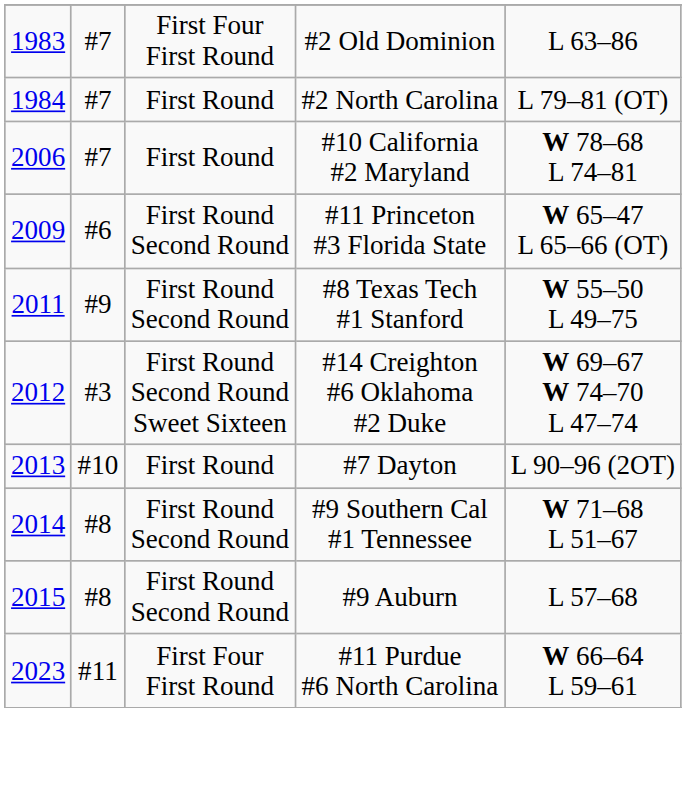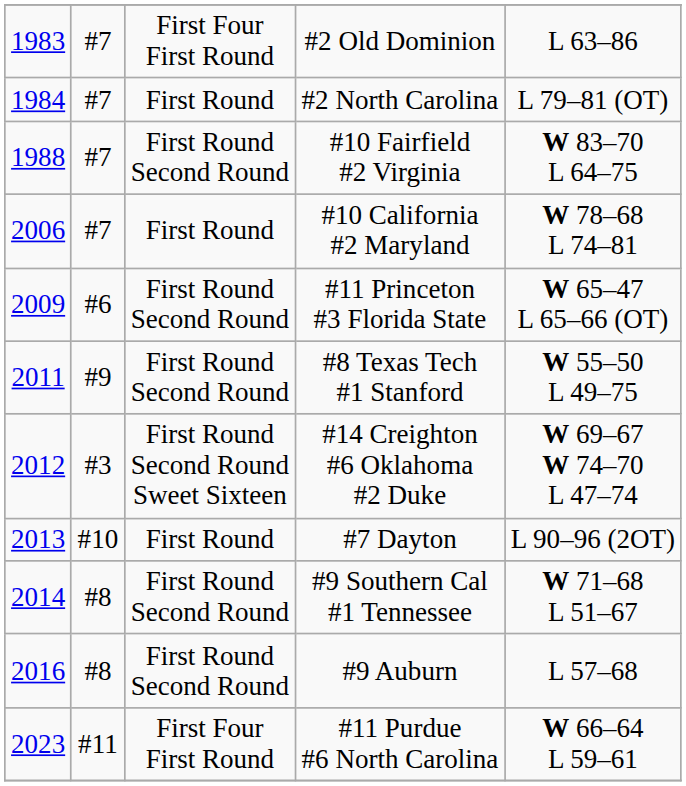 <table class="wikitable" style="text-align:center">
 <tr>
 </tr>
 <tr>
 <td rowspan=1><a href='#'>1983</a></td>
 <td>#7</td>
 <td>First Four<br>First Round</td>
 <td>#2 Old Dominion</td>
 <td>L 63–86</td>
 </tr>
 <tr style="text-align:center;">
 <td rowspan=1><a href='#'>1984</a></td>
 <td>#7</td>
 <td>First Round</td>
 <td>#2 North Carolina</td>
 <td>L 79–81 (OT)</td>
+</tr>
+<tr style="text-align:center;">
+<td rowspan=1><a href='#'>1988</a></td>
+<td>#7</td>
+<td>First Round<br>Second Round</td>
+<td>#10 Fairfield<br>#2 Virginia</td>
+<td><strong>W</strong> 83–70<br>L 64–75</td>
 </tr>
 <tr style="text-align:center;">
 <td rowspan=1><a href='#'>2006</a></td>
 <td>#7</td>
 <td>First Round</td>
 <td>#10 California<br>#2 Maryland</td>
 <td><strong>W</strong> 78–68<br>L 74–81</td>
 </tr>
 <tr style="text-align:center;">
 <td rowspan=1><a href='#'>2009</a></td>
 <td>#6</td>
 <td>First Round<br>Second Round</td>
 <td>#11 Princeton<br>#3 Florida State</td>
 <td><strong>W</strong> 65–47<br>L 65–66 (OT)</td>
 </tr>
 <tr style="text-align:center;">
 <td rowspan=1><a href='#'>2011</a></td>
 <td>#9</td>
 <td>First Round<br>Second Round</td>
 <td>#8 Texas Tech<br>#1 Stanford</td>
 <td><strong>W</strong> 55–50<br>L 49–75</td>
 </tr>
 <tr style="text-align:center;">
 <td rowspan=1><a href='#'>2012</a></td>
 <td>#3</td>
 <td>First Round<br>Second Round<br>Sweet Sixteen</td>
 <td>#14 Creighton<br>#6 Oklahoma<br>#2 Duke</td>
 <td><strong>W</strong> 69–67<br><strong>W</strong> 74–70<br>L 47–74</td>
 </tr>
 <tr style="text-align:center;">
 <td rowspan=1><a href='#'>2013</a></td>
 <td>#10</td>
 <td>First Round</td>
 <td>#7 Dayton</td>
 <td>L 90–96 (2OT)</td>
 </tr>
 <tr style="text-align:center;">
 <td rowspan=1><a href='#'>2014</a></td>
 <td>#8</td>
 <td>First Round<br>Second Round</td>
 <td>#9 Southern Cal<br>#1 Tennessee</td>
 <td><strong>W</strong> 71–68<br>L 51–67</td>
 </tr>
 <tr style="text-align:center;">
-<td rowspan=1><a href='#'>2015</a></td>
+<td rowspan=1><a href='#'>2016</a></td>
 <td>#8</td>
 <td>First Round<br>Second Round</td>
 <td>#9 Auburn</td>
 <td>L 57–68</td>
 </tr>
 <tr style="text-align:center;">
 <td rowspan=1><a href='#'>2023</a></td>
 <td>#11</td>
 <td>First Four<br>First Round</td>
 <td>#11 Purdue<br>#6 North Carolina</td>
 <td><strong>W</strong> 66–64<br>L 59–61</td>
 </tr>
 <tr style="text-align:center;">
 </tr>
 </table>
